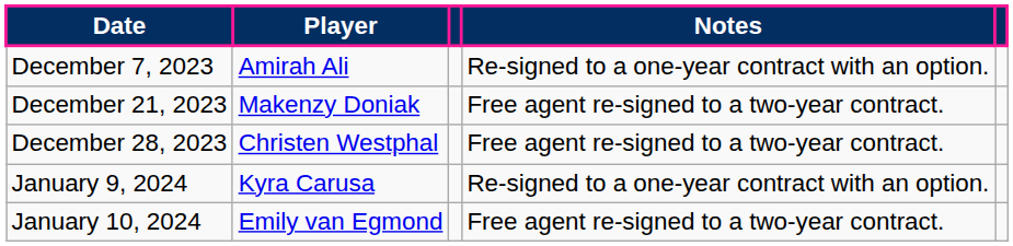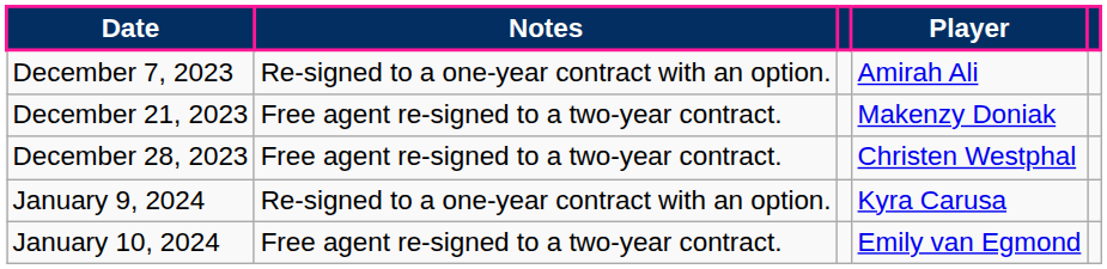 <table class="wikitable sortable">
 <tr>
 <th style="background:#032E62; color:white; border:2px solid #FC1896;" data-sort-type="date">Date</th>
+<th style="background:#032E62; color:white; border:2px solid #FC1896;">Notes</th>
+<th style="background:#032E62; color:white; border:2px solid #FC1896;"></th>
 <th style="background:#032E62; color:white; border:2px solid #FC1896;">Player</th>
-<th style="background:#032E62; color:white; border:2px solid #FC1896;"></th>
-<th style="background:#032E62; color:white; border:2px solid #FC1896;">Notes</th>
 <th style="background:#032E62; color:white; border:2px solid #FC1896;"></th>
 </tr>
 <tr>
 <td>December 7, 2023</td>
+<td>Re-signed to a one-year contract with an option.</td>
+<td></td>
 <td> <a href='#'>Amirah Ali</a></td>
-<td></td>
-<td>Re-signed to a one-year contract with an option.</td>
 <td></td>
 </tr>
 <tr>
 <td>December 21, 2023</td>
+<td>Free agent re-signed to a two-year contract.</td>
+<td></td>
 <td> <a href='#'>Makenzy Doniak</a></td>
-<td></td>
-<td>Free agent re-signed to a two-year contract.</td>
 <td></td>
 </tr>
 <tr>
 <td>December 28, 2023</td>
+<td>Free agent re-signed to a two-year contract.</td>
+<td></td>
 <td> <a href='#'>Christen Westphal</a></td>
-<td></td>
-<td>Free agent re-signed to a two-year contract.</td>
 <td></td>
 </tr>
 <tr>
 <td>January 9, 2024</td>
+<td>Re-signed to a one-year contract with an option.</td>
+<td></td>
 <td> <a href='#'>Kyra Carusa</a></td>
-<td></td>
-<td>Re-signed to a one-year contract with an option.</td>
 <td></td>
 </tr>
 <tr>
 <td>January 10, 2024</td>
+<td>Free agent re-signed to a two-year contract.</td>
+<td></td>
 <td> <a href='#'>Emily van Egmond</a></td>
-<td></td>
-<td>Free agent re-signed to a two-year contract.</td>
 <td></td>
 </tr>
 </table>
